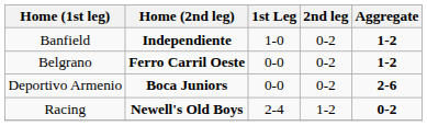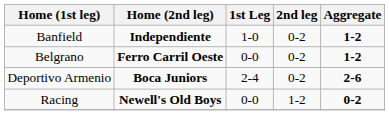 <table class="wikitable" style="text-align: center;">
 <tr>
 <th>Home (1st leg)</th>
 <th>Home (2nd leg)</th>
 <th>1st Leg</th>
 <th>2nd leg</th>
 <th>Aggregate</th>
 </tr>
 <tr>
 <td>Banfield</td>
 <td><strong>Independiente</strong></td>
 <td>1-0</td>
 <td>0-2</td>
 <td><strong>1-2</strong></td>
 </tr>
 <tr>
 <td>Belgrano</td>
 <td><strong>Ferro Carril Oeste</strong></td>
 <td>0-0</td>
 <td>0-2</td>
 <td><strong>1-2</strong></td>
 </tr>
 <tr>
 <td>Deportivo Armenio</td>
 <td><strong>Boca Juniors</strong></td>
-<td>0-0</td>
+<td>2-4</td>
 <td>0-2</td>
 <td><strong>2-6</strong></td>
 </tr>
 <tr>
 <td>Racing</td>
 <td><strong>Newell's Old Boys</strong></td>
-<td>2-4</td>
+<td>0-0</td>
 <td>1-2</td>
 <td><strong>0-2</strong></td>
 </tr>
 <tr>
 </tr>
 </table>
